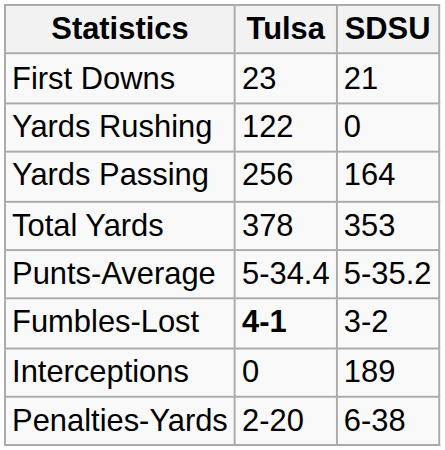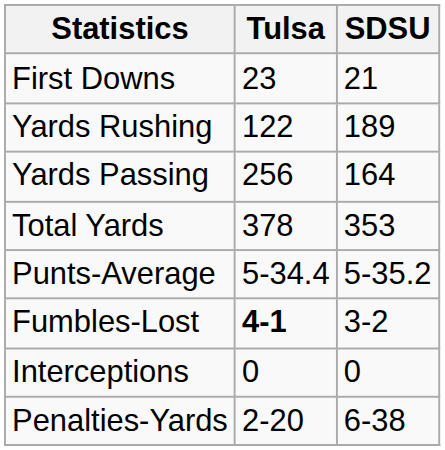 <table class="wikitable">
 <tr>
 <th>Statistics</th>
 <th>Tulsa</th>
 <th>SDSU</th>
 </tr>
 <tr>
 <td>First Downs</td>
 <td>23</td>
 <td>21</td>
 </tr>
 <tr>
 <td>Yards Rushing</td>
 <td>122</td>
-<td>0</td>
+<td>189</td>
 </tr>
 <tr>
 <td>Yards Passing</td>
 <td>256</td>
 <td>164</td>
 </tr>
 <tr>
 <td>Total Yards</td>
 <td>378</td>
 <td>353</td>
 </tr>
 <tr>
 <td>Punts-Average</td>
 <td>5-34.4</td>
 <td>5-35.2</td>
 </tr>
 <tr>
 <td>Fumbles-Lost</td>
 <td><strong>4-1</strong></td>
 <td>3-2</td>
 </tr>
 <tr>
 <td>Interceptions</td>
 <td>0</td>
-<td>189</td>
+<td>0</td>
 </tr>
 <tr>
 <td>Penalties-Yards</td>
 <td>2-20</td>
 <td>6-38</td>
 </tr>
 <tr>
 </tr>
 </table>
